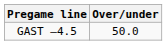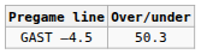 <table class="wikitable">
 <tr align="center">
 <th style=>Pregame line</th>
 <th style=>Over/under</th>
 </tr>
 <tr align="center">
 <td>GAST –4.5</td>
-<td>50.0</td>
+<td>50.3</td>
 </tr>
 </table>
